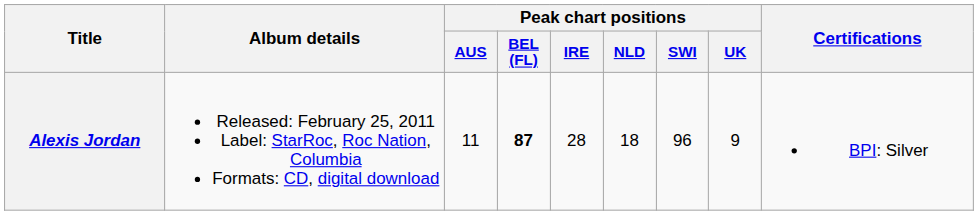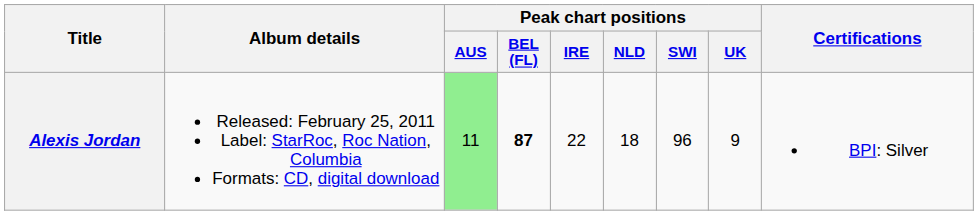 <table class="wikitable plainrowheaders" style="text-align:center;">
 <tr>
 <th scope="col" rowspan="2" style="width:9em;">Title</th>
 <th scope="col" rowspan="2" style="width:16em;">Album details</th>
 <th scope="col" colspan="6">Peak chart positions</th>
 <th scope="col" rowspan="2" style="width:12em;"><a href='#'>Certifications</a></th>
 </tr>
 <tr>
 <th scope="col" style="width:3em;font-size:90%"><a href='#'>AUS</a><br></th>
 <th scope="col" style="width:3em;font-size:90%"><a href='#'>BEL (FL)</a><br></th>
 <th scope="col" style="width:3em;font-size:90%"><a href='#'>IRE</a><br></th>
 <th scope="col" style="width:3em;font-size:90%"><a href='#'>NLD</a><br></th>
 <th scope="col" style="width:3em;font-size:90%"><a href='#'>SWI</a><br></th>
 <th scope="col" style="width:3em;font-size:90%"><a href='#'>UK</a><br></th>
 </tr>
 <tr>
 <th scope="row"><em><a href='#'>Alexis Jordan</a></em></th>
 <td><br><ul><li>Released: February 25, 2011</li><li>Label: <a href='#'>StarRoc</a>, <a href='#'>Roc Nation</a>, <a href='#'>Columbia</a></li><li>Formats: <a href='#'>CD</a>, <a href='#'>digital download</a></li></ul></td>
-<td>11</td>
+<td style="background: lightgreen;">11</td>
 <td><strong>87</strong></td>
-<td>28</td>
+<td>22</td>
 <td>18</td>
 <td>96</td>
 <td>9</td>
 <td><br><ul><li><a href='#'>BPI</a>: Silver</li></ul></td>
 </tr>
 </table>
